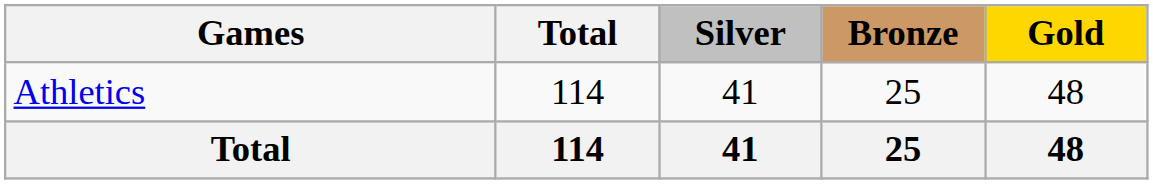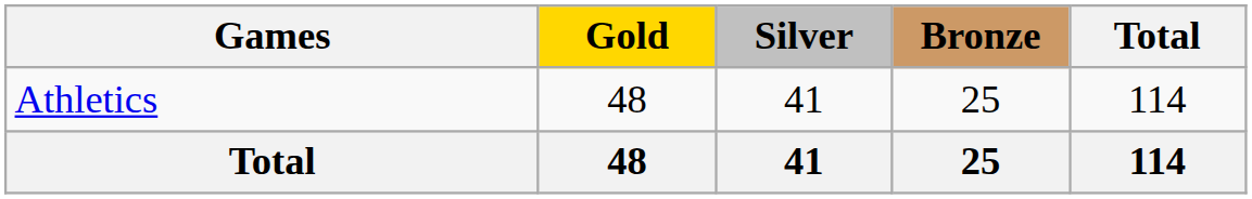 <table class="wikitable sortable" style="text-align:center;">
 <tr>
 <th style="width:13em;">Games</th>
-<th style="width:4em;">Total</th>
+<th style="width:4em; background:gold;">Gold</th>
 <th style="width:4em; background:silver;">Silver</th>
 <th style="width:4em; background:#cc9966;">Bronze</th>
-<th style="width:4em; background:gold;">Gold</th>
+<th style="width:4em;">Total</th>
 </tr>
 <tr>
 <td align=left> <a href='#'>Athletics</a></td>
-<td>114</td>
+<td>48</td>
 <td>41</td>
 <td>25</td>
-<td>48</td>
+<td>114</td>
 </tr>
 <tr>
 <th>Total</th>
-<th>114</th>
+<th>48</th>
 <th>41</th>
 <th>25</th>
-<th>48</th>
+<th>114</th>
 </tr>
 </table>
